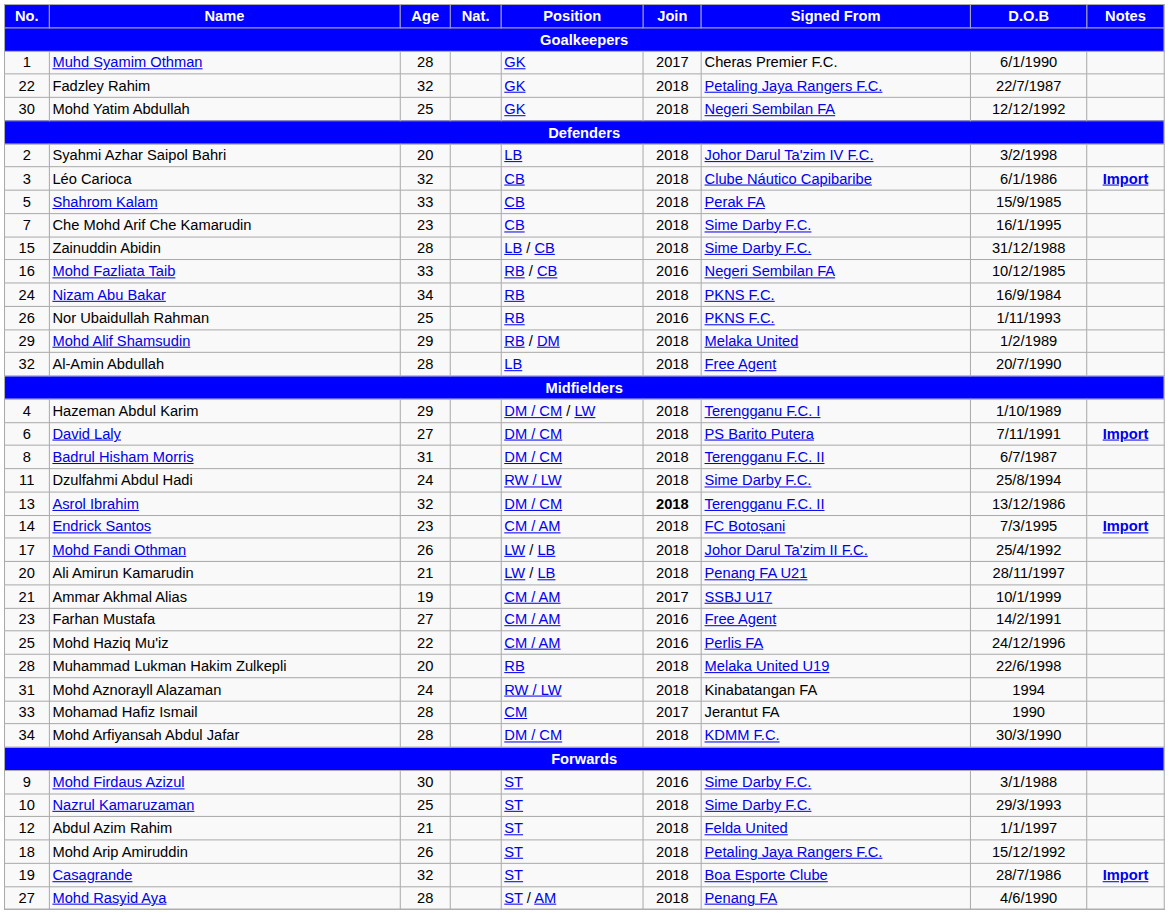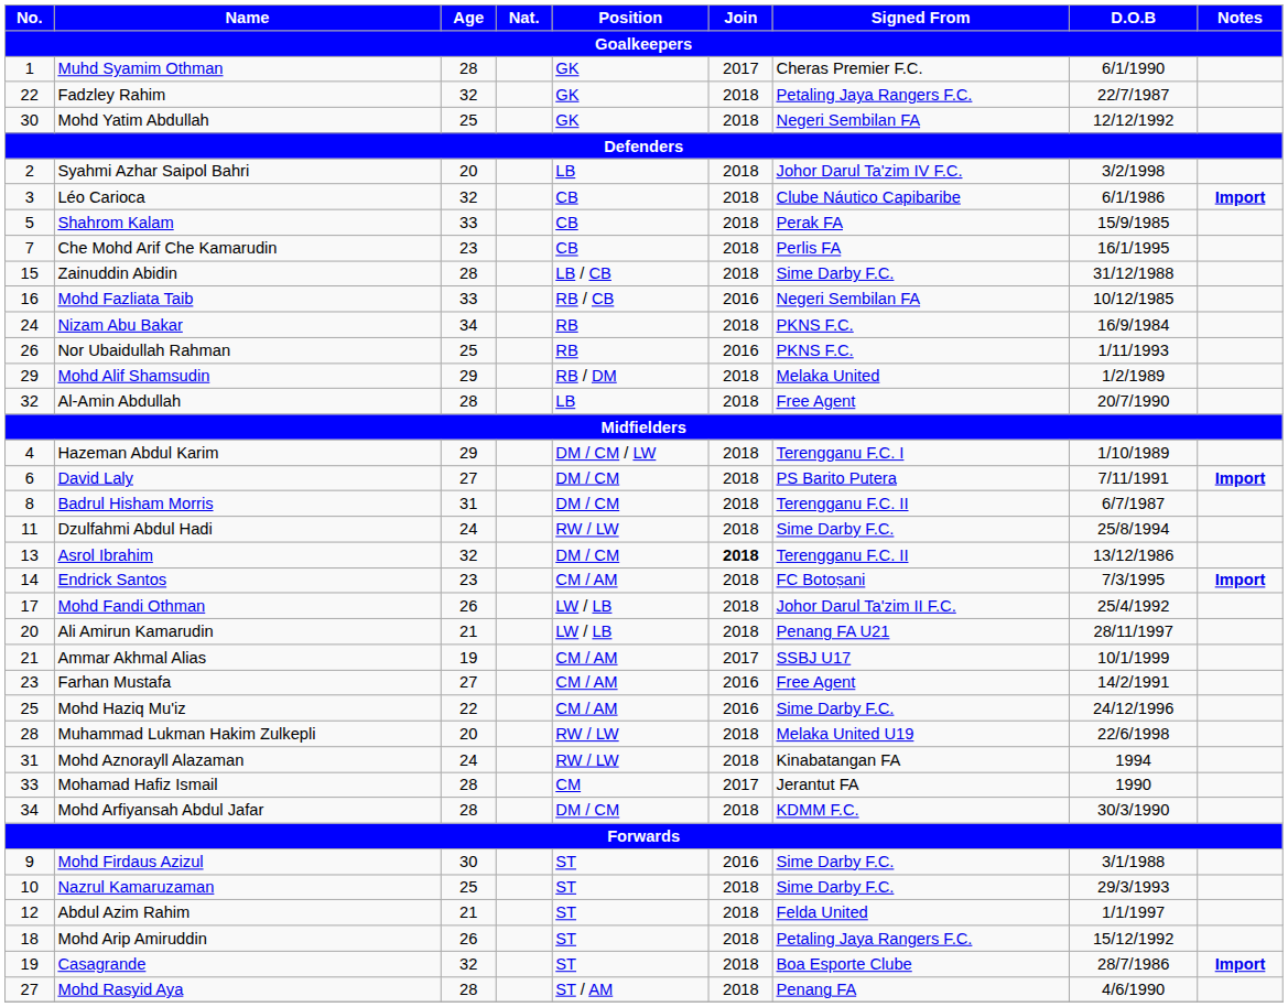 <table class="wikitable sortable"  style="text-align:center; font-size:90%; width:90%;">
 <tr>
 <th style="background:blue; color:white;">No.</th>
 <th style="background:blue; color:white;">Name</th>
 <th style="background:blue; color:white;">Age</th>
 <th style="background:blue; color:white;">Nat.</th>
 <th style="background:blue; color:white;">Position</th>
 <th style="background:blue; color:white;">Join</th>
 <th style="background:blue; color:white;">Signed From</th>
 <th style="background:blue; color:white;">D.O.B</th>
 <th style="background:blue; color:white;">Notes</th>
 </tr>
 <tr>
 <th colspan="11"  style="background:blue; color:white; text-align:center;">Goalkeepers</th>
 </tr>
 <tr>
 <td>1</td>
 <td align=left><a href='#'>Muhd Syamim Othman</a></td>
 <td>28</td>
 <td></td>
 <td align=left><a href='#'>GK</a></td>
 <td>2017</td>
 <td align=left> Cheras Premier F.C.</td>
 <td>6/1/1990</td>
 <td></td>
 </tr>
 <tr>
 <td>22</td>
 <td align=left>Fadzley Rahim</td>
 <td>32</td>
 <td></td>
 <td align=left><a href='#'>GK</a></td>
 <td>2018</td>
 <td align=left> <a href='#'>Petaling Jaya Rangers F.C.</a></td>
 <td>22/7/1987</td>
 <td></td>
 </tr>
 <tr>
 <td>30</td>
 <td align=left>Mohd Yatim Abdullah</td>
 <td>25</td>
 <td></td>
 <td align=left><a href='#'>GK</a></td>
 <td>2018</td>
 <td align=left> <a href='#'>Negeri Sembilan FA</a></td>
 <td>12/12/1992</td>
 <td></td>
 </tr>
 <tr>
 <th colspan="11"  style="background:blue; color:white; text-align:center;">Defenders</th>
 </tr>
 <tr>
 <td>2</td>
 <td align=left>Syahmi Azhar Saipol Bahri</td>
 <td>20</td>
 <td></td>
 <td align=left><a href='#'>LB</a></td>
 <td>2018</td>
 <td align=left> <a href='#'>Johor Darul Ta'zim IV F.C.</a></td>
 <td>3/2/1998</td>
 <td></td>
 </tr>
 <tr>
 <td>3</td>
 <td align=left>Léo Carioca</td>
 <td>32</td>
 <td></td>
 <td align=left><a href='#'>CB</a></td>
 <td>2018</td>
 <td align=left> <a href='#'>Clube Náutico Capibaribe</a></td>
 <td>6/1/1986</td>
 <td><strong><a href='#'>Import</a></strong></td>
 </tr>
 <tr>
 <td>5</td>
 <td align=left><a href='#'>Shahrom Kalam</a></td>
 <td>33</td>
 <td></td>
 <td align=left><a href='#'>CB</a></td>
 <td>2018</td>
 <td align=left> <a href='#'>Perak FA</a></td>
 <td>15/9/1985</td>
 <td></td>
 </tr>
 <tr>
 <td>7</td>
 <td align=left>Che Mohd Arif Che Kamarudin</td>
 <td>23</td>
 <td></td>
 <td align=left><a href='#'>CB</a></td>
 <td>2018</td>
-<td align=left> <a href='#'>Sime Darby F.C.</a></td>
+<td align=left> <a href='#'>Perlis FA</a></td>
 <td>16/1/1995</td>
 <td></td>
 </tr>
 <tr>
 <td>15</td>
 <td align=left>Zainuddin Abidin</td>
 <td>28</td>
 <td></td>
 <td align=left><a href='#'>LB</a> / <a href='#'>CB</a></td>
 <td>2018</td>
 <td align=left> <a href='#'>Sime Darby F.C.</a></td>
 <td>31/12/1988</td>
 <td></td>
 </tr>
 <tr>
 <td>16</td>
 <td align=left><a href='#'>Mohd Fazliata Taib</a></td>
 <td>33</td>
 <td></td>
 <td align=left><a href='#'>RB</a> / <a href='#'>CB</a></td>
 <td>2016</td>
 <td align=left> <a href='#'>Negeri Sembilan FA</a></td>
 <td>10/12/1985</td>
 <td></td>
 </tr>
 <tr>
 <td>24</td>
 <td align=left><a href='#'>Nizam Abu Bakar</a></td>
 <td>34</td>
 <td></td>
 <td align=left><a href='#'>RB</a></td>
 <td>2018</td>
 <td align=left> <a href='#'>PKNS F.C.</a></td>
 <td>16/9/1984</td>
 <td></td>
 </tr>
 <tr>
 <td>26</td>
 <td align=left>Nor Ubaidullah Rahman</td>
 <td>25</td>
 <td></td>
 <td align=left><a href='#'>RB</a></td>
 <td>2016</td>
 <td align=left> <a href='#'>PKNS F.C.</a></td>
 <td>1/11/1993</td>
 <td></td>
 </tr>
 <tr>
 <td>29</td>
 <td align=left><a href='#'>Mohd Alif Shamsudin</a></td>
 <td>29</td>
 <td></td>
 <td align=left><a href='#'>RB</a> / <a href='#'>DM</a></td>
 <td>2018</td>
 <td align=left> <a href='#'>Melaka United</a></td>
 <td>1/2/1989</td>
 <td></td>
 </tr>
 <tr>
 <td>32</td>
 <td align=left>Al-Amin Abdullah</td>
 <td>28</td>
 <td></td>
 <td align=left><a href='#'>LB</a></td>
 <td>2018</td>
 <td align=left> <a href='#'>Free Agent</a></td>
 <td>20/7/1990</td>
 <td></td>
 </tr>
 <tr>
 <th colspan="11"  style="background:blue; color:white; text-align:center;">Midfielders</th>
 </tr>
 <tr>
 <td>4</td>
 <td align=left>Hazeman Abdul Karim</td>
 <td>29</td>
 <td></td>
 <td align=left><a href='#'>DM / CM</a> / <a href='#'>LW</a></td>
 <td>2018</td>
 <td align=left> <a href='#'>Terengganu F.C. I</a></td>
 <td>1/10/1989</td>
 <td></td>
 </tr>
 <tr>
 <td>6</td>
 <td align=left><a href='#'>David Laly</a></td>
 <td>27</td>
 <td></td>
 <td align=left><a href='#'>DM / CM</a></td>
 <td>2018</td>
 <td align=left> <a href='#'>PS Barito Putera</a></td>
 <td>7/11/1991</td>
 <td><strong><a href='#'>Import</a></strong></td>
 </tr>
 <tr>
 <td>8</td>
 <td align=left><a href='#'>Badrul Hisham Morris</a></td>
 <td>31</td>
 <td></td>
 <td align=left><a href='#'>DM / CM</a></td>
 <td>2018</td>
 <td align=left> <a href='#'>Terengganu F.C. II</a></td>
 <td>6/7/1987</td>
 <td></td>
 </tr>
 <tr>
 <td>11</td>
 <td align=left>Dzulfahmi Abdul Hadi</td>
 <td>24</td>
 <td></td>
 <td align=left><a href='#'>RW / LW</a></td>
 <td>2018</td>
 <td align=left> <a href='#'>Sime Darby F.C.</a></td>
 <td>25/8/1994</td>
 <td></td>
 </tr>
 <tr>
 <td>13</td>
 <td align=left><a href='#'>Asrol Ibrahim</a></td>
 <td>32</td>
 <td></td>
 <td align=left><a href='#'>DM / CM</a></td>
 <td><strong>2018</strong></td>
 <td align=left> <a href='#'>Terengganu F.C. II</a></td>
 <td>13/12/1986</td>
 <td></td>
 </tr>
 <tr>
 <td>14</td>
 <td align=left><a href='#'>Endrick Santos</a></td>
 <td>23</td>
 <td></td>
 <td align=left><a href='#'>CM / AM</a></td>
 <td>2018</td>
 <td align=left> <a href='#'>FC Botoșani</a></td>
 <td>7/3/1995</td>
 <td><strong><a href='#'>Import</a></strong></td>
 </tr>
 <tr>
 <td>17</td>
 <td align=left><a href='#'>Mohd Fandi Othman</a></td>
 <td>26</td>
 <td></td>
 <td align=left><a href='#'>LW</a> / <a href='#'>LB</a></td>
 <td>2018</td>
 <td align=left> <a href='#'>Johor Darul Ta'zim II F.C.</a></td>
 <td>25/4/1992</td>
 <td></td>
 </tr>
 <tr>
 <td>20</td>
 <td align=left>Ali Amirun Kamarudin</td>
 <td>21</td>
 <td></td>
 <td align=left><a href='#'>LW</a> / <a href='#'>LB</a></td>
 <td>2018</td>
 <td align=left> <a href='#'>Penang FA U21</a></td>
 <td>28/11/1997</td>
 <td></td>
 </tr>
 <tr>
 <td>21</td>
 <td align=left>Ammar Akhmal Alias</td>
 <td>19</td>
 <td></td>
 <td align=left><a href='#'>CM / AM</a></td>
 <td>2017</td>
 <td align=left> <a href='#'>SSBJ U17</a></td>
 <td>10/1/1999</td>
 <td></td>
 </tr>
 <tr>
 <td>23</td>
 <td align=left>Farhan Mustafa</td>
 <td>27</td>
 <td></td>
 <td align=left><a href='#'>CM / AM</a></td>
 <td>2016</td>
 <td align=left> <a href='#'>Free Agent</a></td>
 <td>14/2/1991</td>
 <td></td>
 </tr>
 <tr>
 <td>25</td>
 <td align=left>Mohd Haziq Mu'iz</td>
 <td>22</td>
 <td></td>
 <td align=left><a href='#'>CM / AM</a></td>
 <td>2016</td>
-<td align=left> <a href='#'>Perlis FA</a></td>
+<td align=left> <a href='#'>Sime Darby F.C.</a></td>
 <td>24/12/1996</td>
 <td></td>
 </tr>
 <tr>
 <td>28</td>
 <td align=left>Muhammad Lukman Hakim Zulkepli</td>
 <td>20</td>
 <td></td>
-<td align=left><a href='#'>RB</a></td>
+<td align=left><a href='#'>RW / LW</a></td>
 <td>2018</td>
 <td align=left> <a href='#'>Melaka United U19</a></td>
 <td>22/6/1998</td>
 <td></td>
 </tr>
 <tr>
 <td>31</td>
 <td align=left>Mohd Aznorayll Alazaman</td>
 <td>24</td>
 <td></td>
 <td align=left><a href='#'>RW / LW</a></td>
 <td>2018</td>
 <td align=left> Kinabatangan FA</td>
 <td>1994</td>
 <td></td>
 </tr>
 <tr>
 <td>33</td>
 <td align=left>Mohamad Hafiz Ismail</td>
 <td>28</td>
 <td></td>
 <td align=left><a href='#'>CM</a></td>
 <td>2017</td>
 <td align=left> Jerantut FA</td>
 <td>1990</td>
 <td></td>
 </tr>
 <tr>
 <td>34</td>
 <td align=left>Mohd Arfiyansah Abdul Jafar</td>
 <td>28</td>
 <td></td>
 <td align=left><a href='#'>DM / CM</a></td>
 <td>2018</td>
 <td align=left> <a href='#'>KDMM F.C.</a></td>
 <td>30/3/1990</td>
 <td></td>
 </tr>
 <tr>
 <th colspan="11"  style="background:blue; color:white; text-align:center;">Forwards</th>
 </tr>
 <tr>
 <td>9</td>
 <td align=left><a href='#'>Mohd Firdaus Azizul</a></td>
 <td>30</td>
 <td></td>
 <td align=left><a href='#'>ST</a></td>
 <td>2016</td>
 <td align=left> <a href='#'>Sime Darby F.C.</a></td>
 <td>3/1/1988</td>
 <td></td>
 </tr>
 <tr>
 <td>10</td>
 <td align=left><a href='#'>Nazrul Kamaruzaman</a></td>
 <td>25</td>
 <td></td>
 <td align=left><a href='#'>ST</a></td>
 <td>2018</td>
 <td align=left> <a href='#'>Sime Darby F.C.</a></td>
 <td>29/3/1993</td>
 <td></td>
 </tr>
 <tr>
 <td>12</td>
 <td align=left>Abdul Azim Rahim</td>
 <td>21</td>
 <td></td>
 <td align=left><a href='#'>ST</a></td>
 <td>2018</td>
 <td align=left> <a href='#'>Felda United</a></td>
 <td>1/1/1997</td>
 <td></td>
 </tr>
 <tr>
 <td>18</td>
 <td align=left>Mohd Arip Amiruddin</td>
 <td>26</td>
 <td></td>
 <td align=left><a href='#'>ST</a></td>
 <td>2018</td>
 <td align=left> <a href='#'>Petaling Jaya Rangers F.C.</a></td>
 <td>15/12/1992</td>
 <td></td>
 </tr>
 <tr>
 <td>19</td>
 <td align=left><a href='#'>Casagrande</a></td>
 <td>32</td>
 <td></td>
 <td align=left><a href='#'>ST</a></td>
 <td>2018</td>
 <td align=left> <a href='#'>Boa Esporte Clube</a></td>
 <td>28/7/1986</td>
 <td><strong><a href='#'>Import</a></strong></td>
 </tr>
 <tr>
 <td>27</td>
 <td align=left><a href='#'>Mohd Rasyid Aya</a></td>
 <td>28</td>
 <td></td>
 <td align=left><a href='#'>ST</a> / <a href='#'>AM</a></td>
 <td>2018</td>
 <td align=left> <a href='#'>Penang FA</a></td>
 <td>4/6/1990</td>
 <td></td>
 </tr>
 <tr>
 </tr>
 </table>
